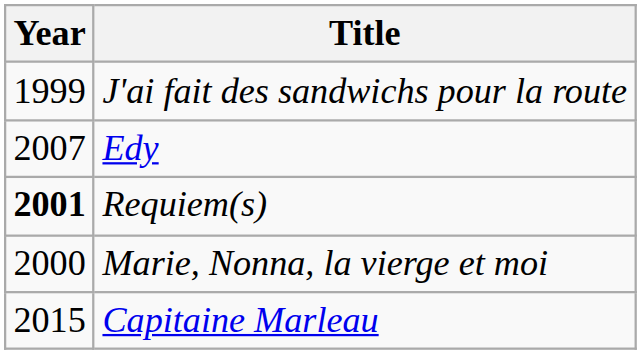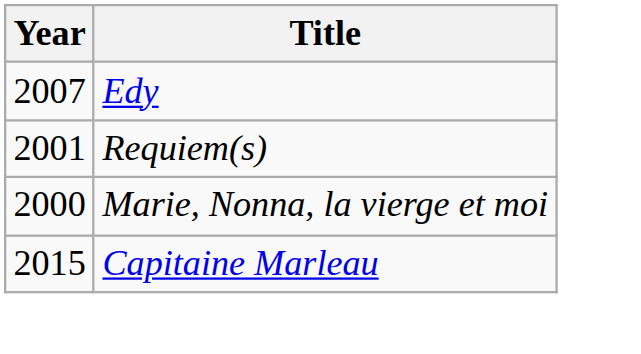 <table class="wikitable" border=1>
 <tr>
 <th>Year</th>
 <th>Title</th>
 </tr>
 <tr>
-<td>1999</td>
-<td><em>J'ai fait des sandwichs pour la route</em></td>
-</tr>
-<tr>
 <td>2007</td>
 <td><em><a href='#'>Edy</a></em></td>
 </tr>
 <tr>
-<td><strong>2001</strong></td>
+<td>2001</td>
 <td><em>Requiem(s)</em></td>
 </tr>
 <tr>
 <td>2000</td>
 <td><em>Marie, Nonna, la vierge et moi</em></td>
 </tr>
 <tr>
 <td>2015</td>
 <td><em><a href='#'>Capitaine Marleau</a></em></td>
 </tr>
 </table>
